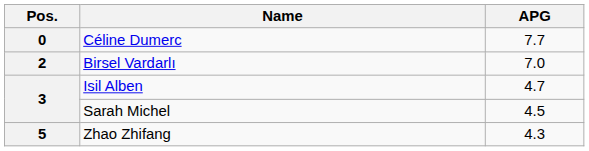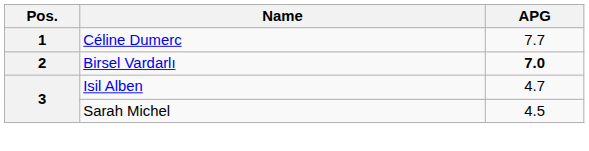 <table class=wikitable width=100% style="text-align:center;">
 <tr>
 <th width="13%">Pos.</th>
 <th width="70%">Name</th>
 <th width="17%">APG</th>
 </tr>
 <tr>
-<th>0</th>
+<th>1</th>
 <td align=left> <a href='#'>Céline Dumerc</a></td>
 <td>7.7</td>
 </tr>
 <tr>
 <th>2</th>
 <td align=left> <a href='#'>Birsel Vardarlı</a></td>
-<td>7.0</td>
+<td><strong>7.0</strong></td>
 </tr>
 <tr>
 <th rowspan=2>3</th>
 <td align=left> <a href='#'>Isil Alben</a></td>
 <td>4.7</td>
 </tr>
 <tr>
 <td align=left> Sarah Michel</td>
 <td>4.5</td>
 </tr>
-<tr>
-<th>5</th>
-<td align=left> Zhao Zhifang</td>
-<td>4.3</td>
-</tr>
 </table>
